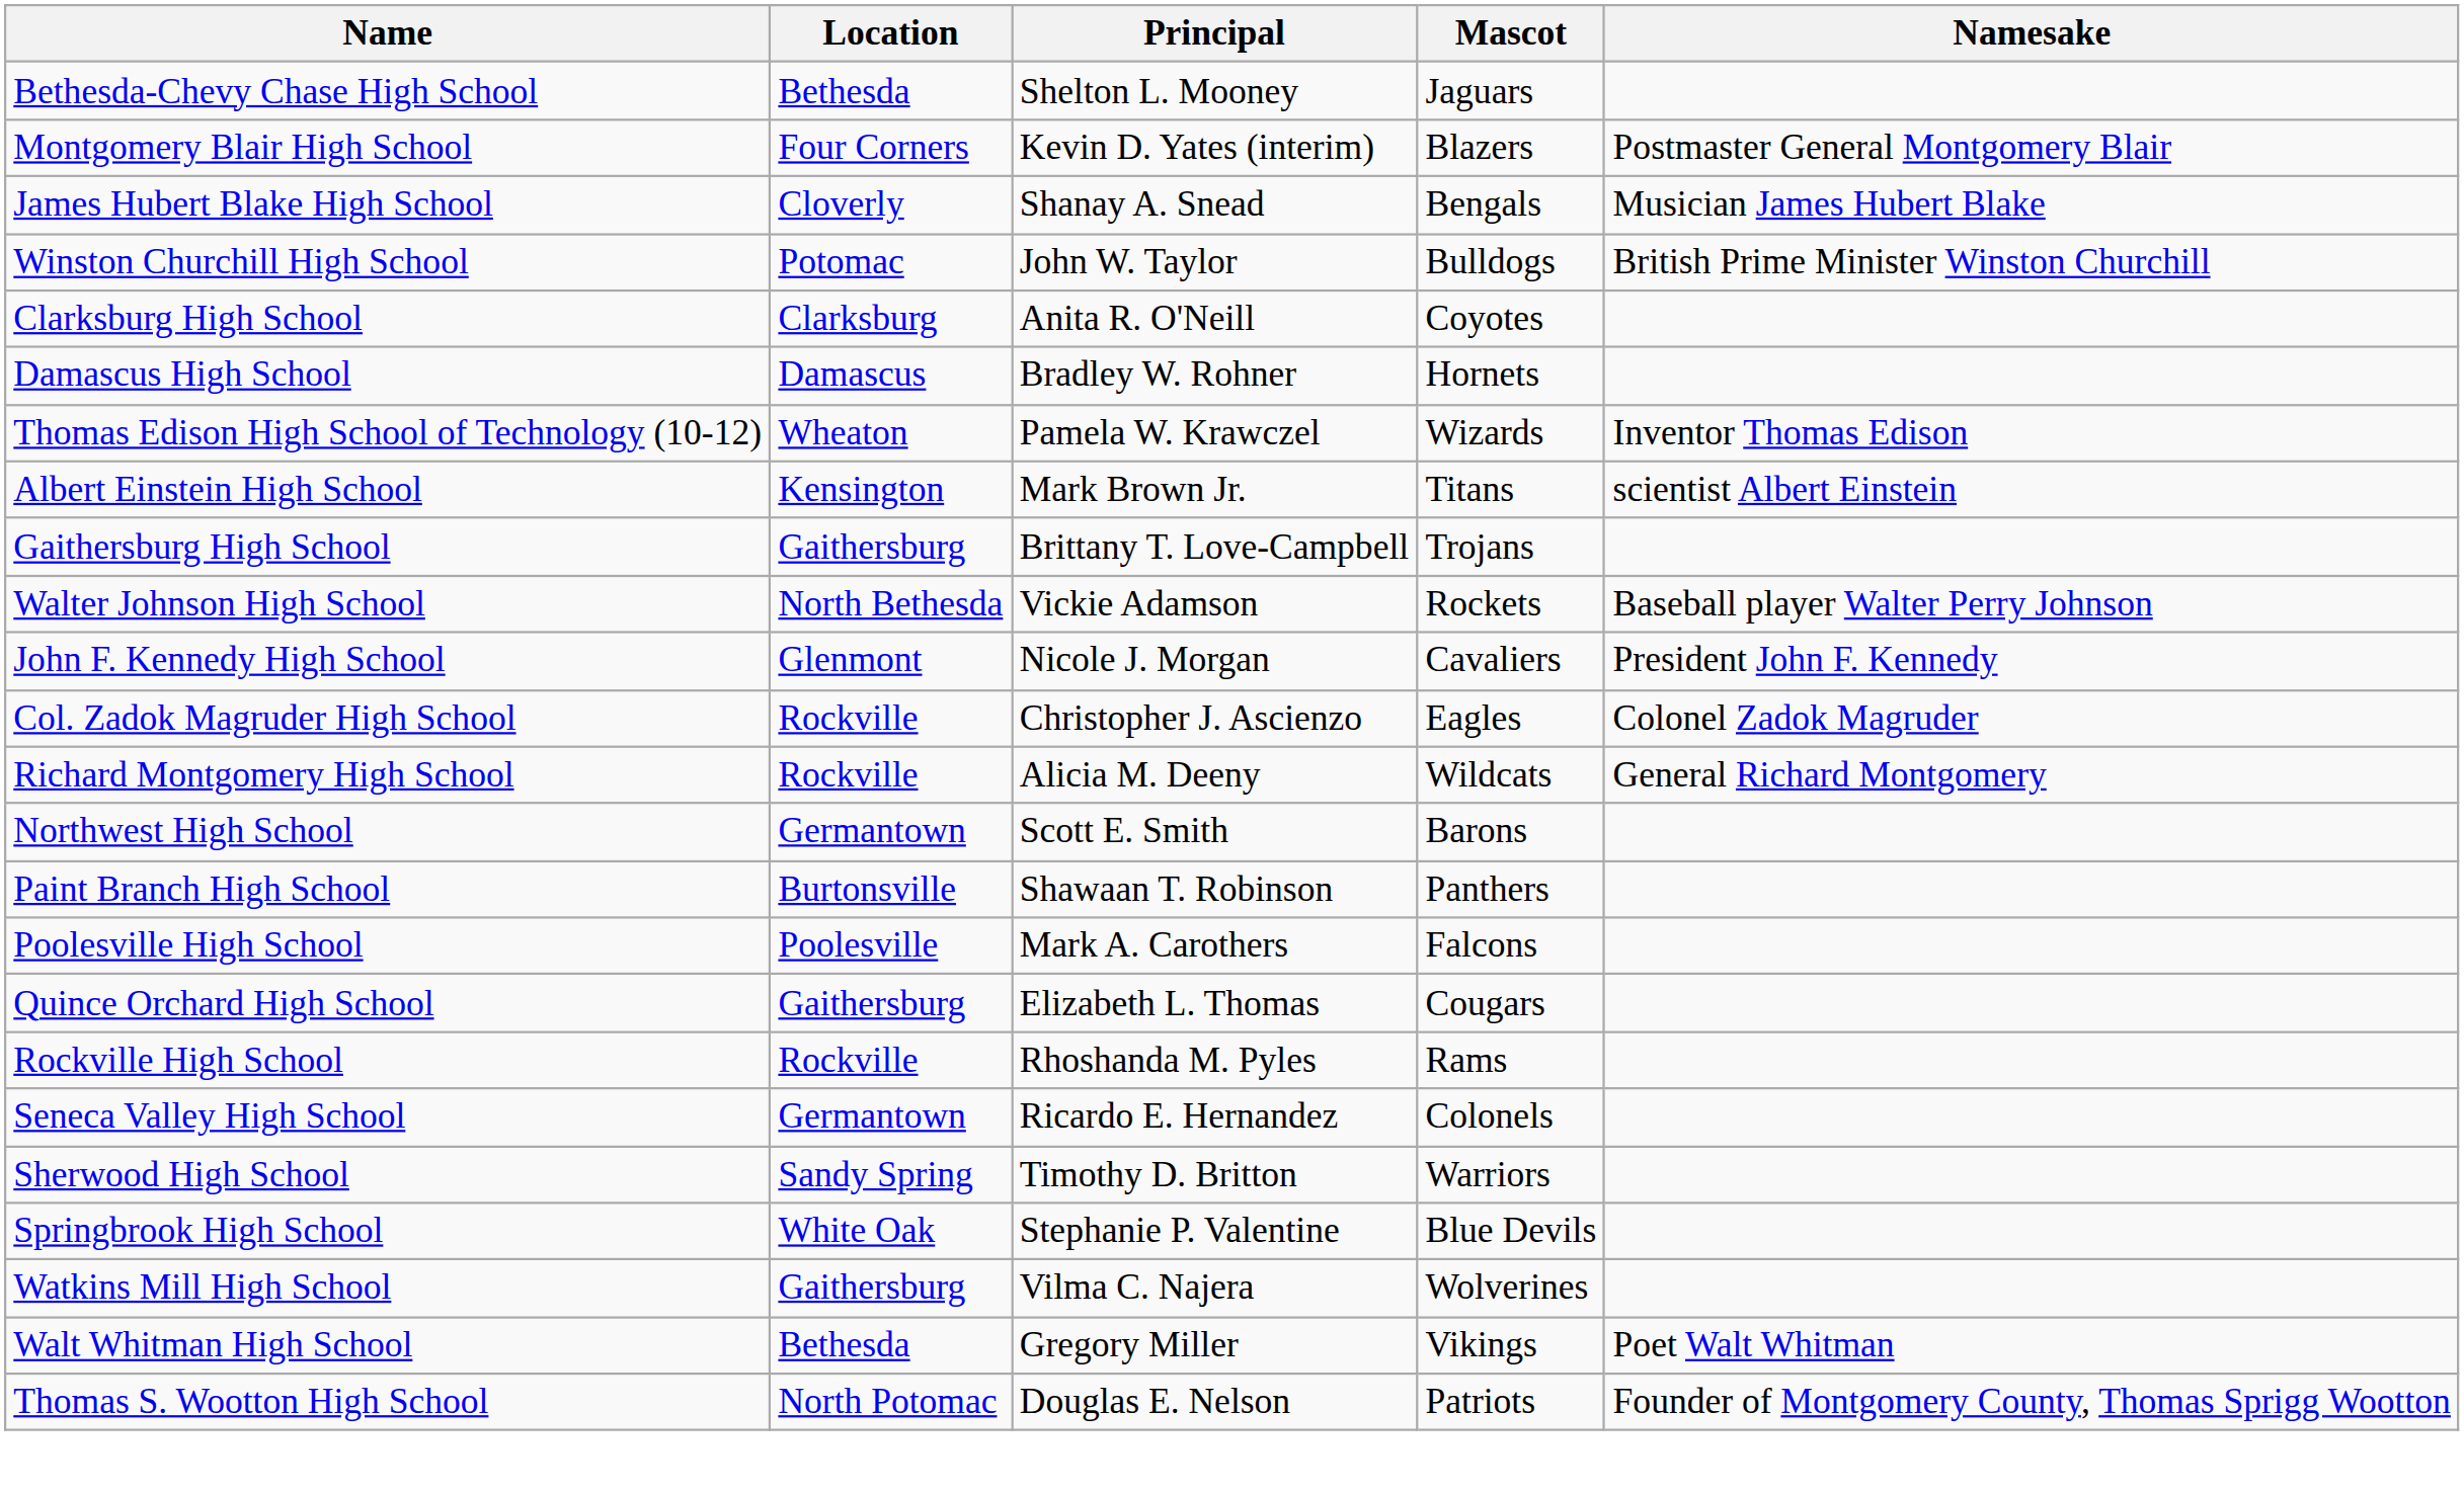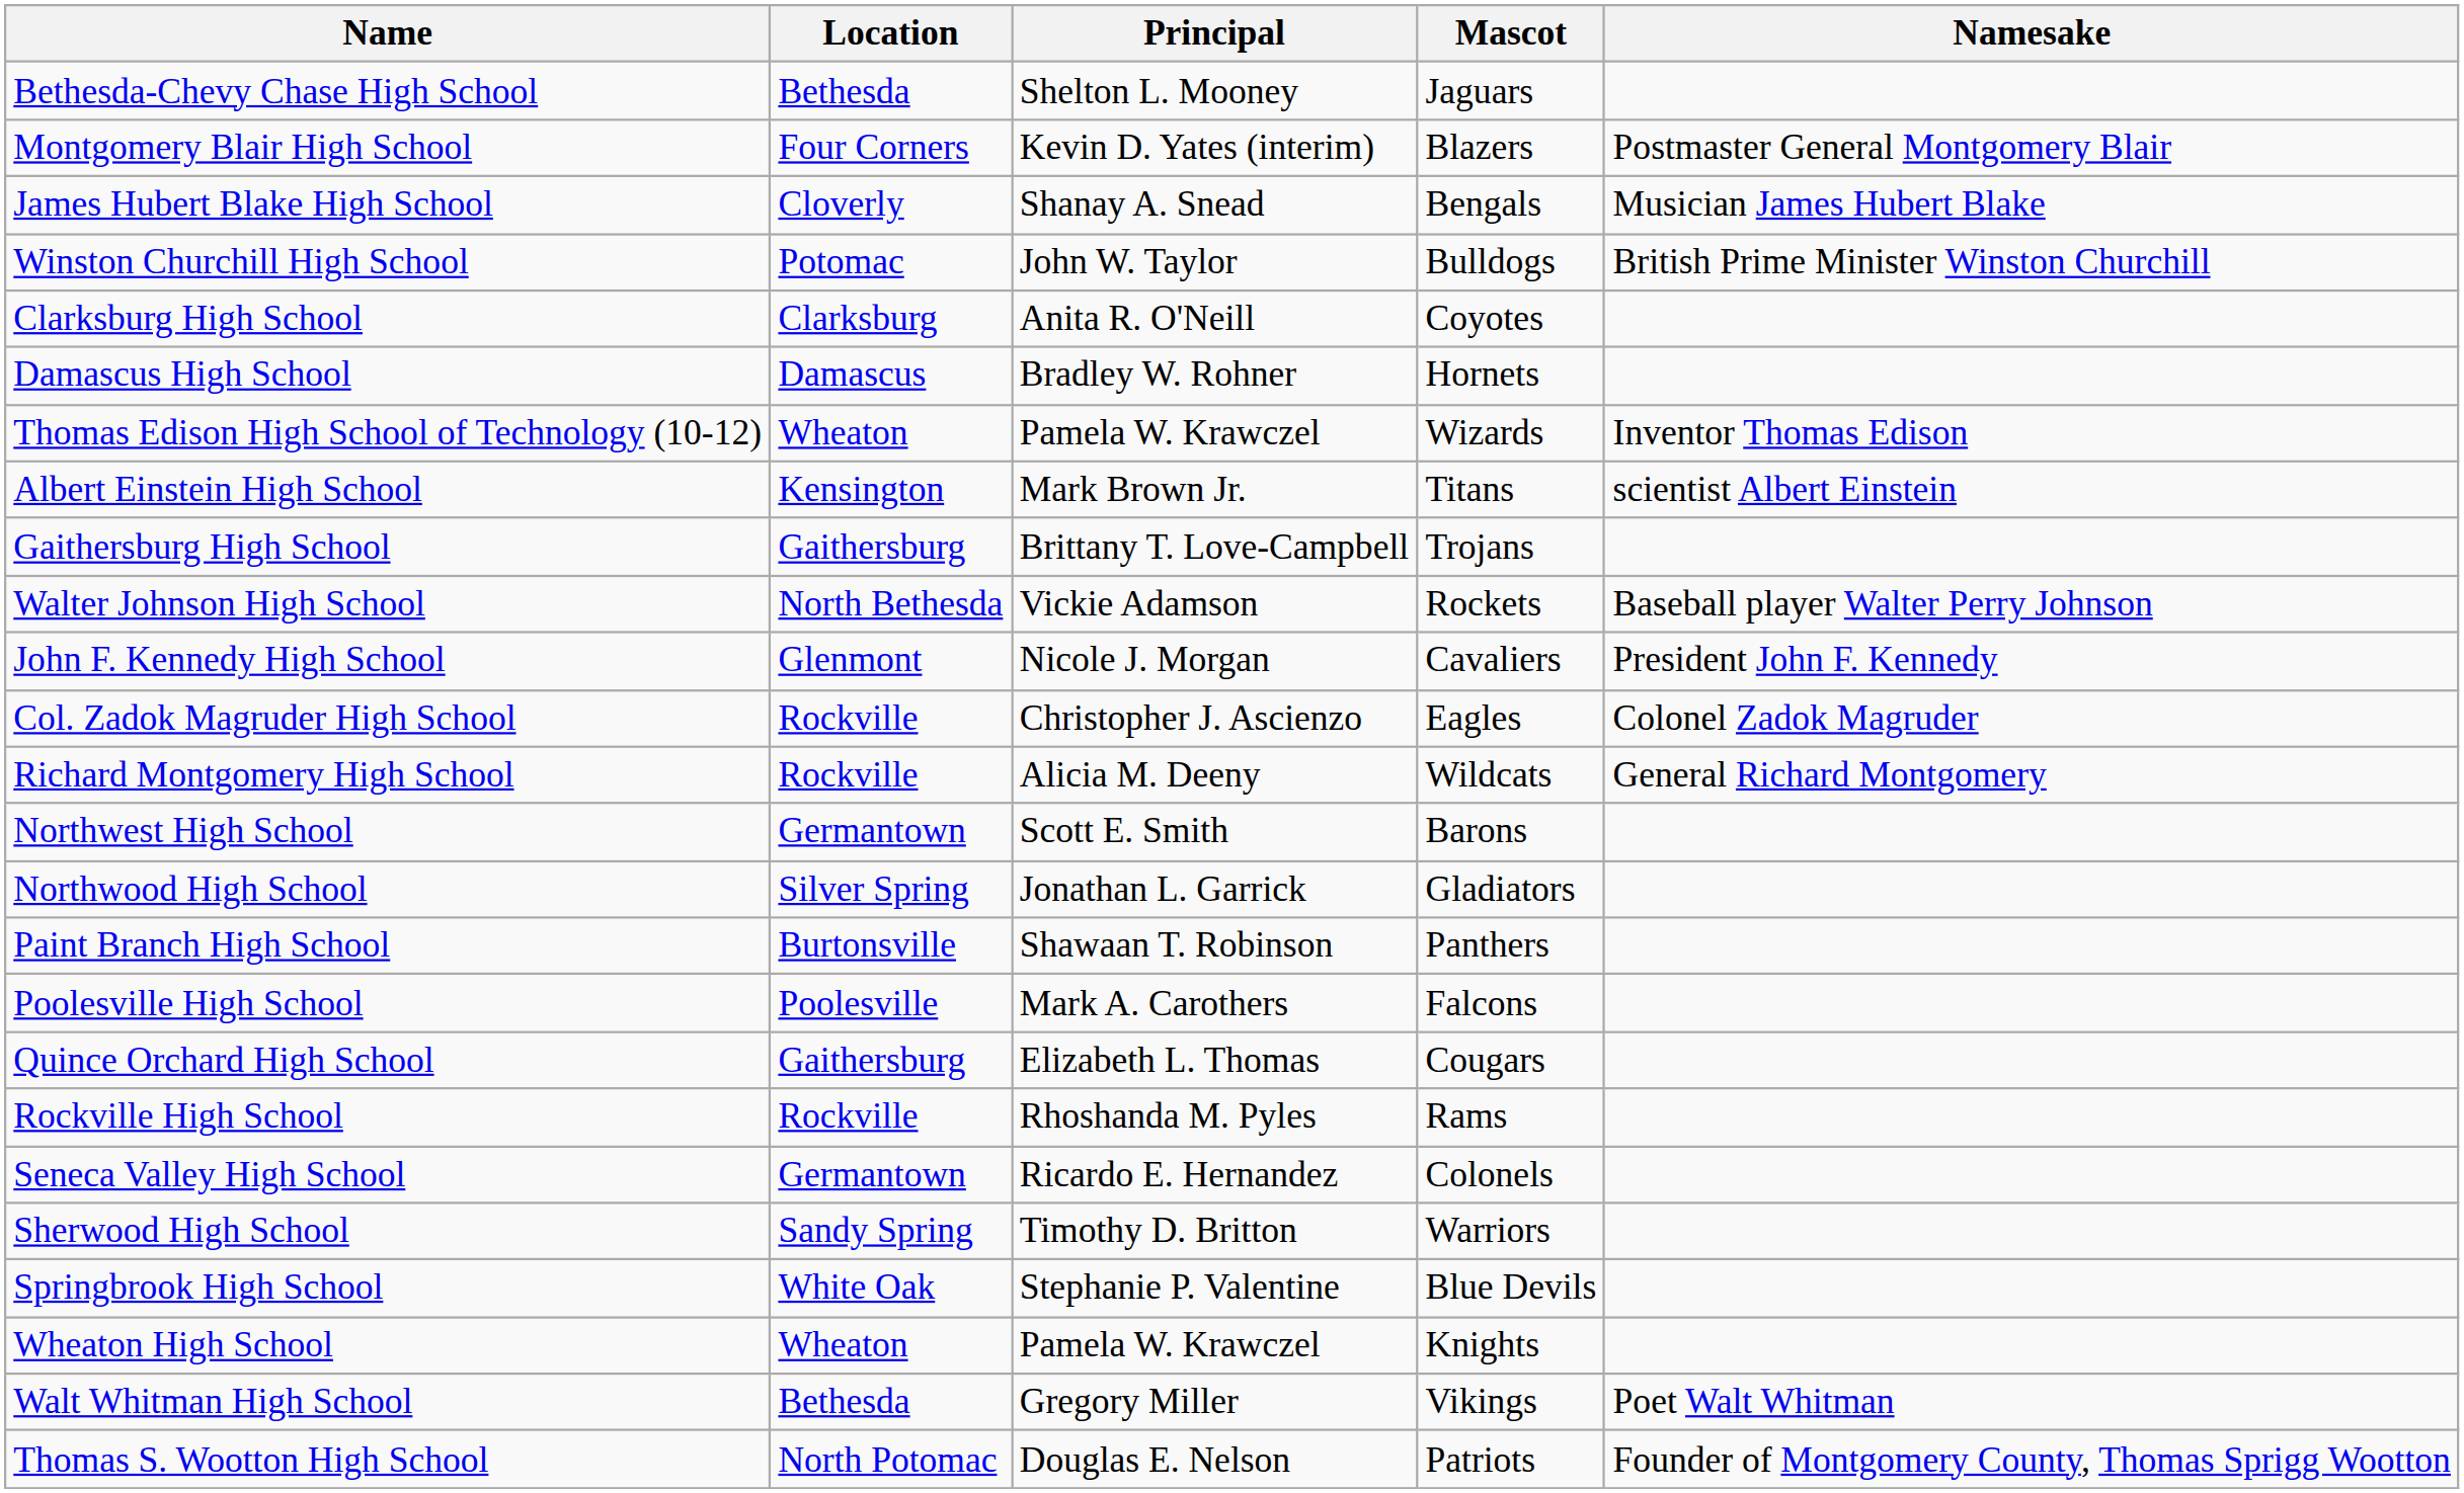 <table class="wikitable sortable">
 <tr>
 <th>Name</th>
 <th>Location</th>
 <th>Principal</th>
 <th>Mascot</th>
 <th>Namesake</th>
 </tr>
 <tr>
 <td><a href='#'>Bethesda-Chevy Chase High School</a></td>
 <td><a href='#'>Bethesda</a></td>
 <td>Shelton L. Mooney</td>
 <td>Jaguars</td>
 </tr>
 <tr>
 <td><a href='#'>Montgomery Blair High School</a></td>
 <td><a href='#'>Four Corners</a></td>
 <td>Kevin D. Yates (interim)</td>
 <td>Blazers</td>
 <td>Postmaster General <a href='#'>Montgomery Blair</a></td>
 </tr>
 <tr>
 <td><a href='#'>James Hubert Blake High School</a></td>
 <td><a href='#'>Cloverly</a></td>
 <td>Shanay A. Snead</td>
 <td>Bengals</td>
 <td>Musician <a href='#'>James Hubert Blake</a></td>
 </tr>
 <tr>
 <td><a href='#'>Winston Churchill High School</a></td>
 <td><a href='#'>Potomac</a></td>
 <td>John W. Taylor</td>
 <td>Bulldogs</td>
 <td>British Prime Minister <a href='#'>Winston Churchill</a></td>
 </tr>
 <tr>
 <td><a href='#'>Clarksburg High School</a></td>
 <td><a href='#'>Clarksburg</a></td>
 <td>Anita R. O'Neill</td>
 <td>Coyotes</td>
 <td></td>
 </tr>
 <tr>
 <td><a href='#'>Damascus High School</a></td>
 <td><a href='#'>Damascus</a></td>
 <td>Bradley W. Rohner</td>
 <td>Hornets</td>
 <td></td>
 </tr>
 <tr>
 <td><a href='#'>Thomas Edison High School of Technology</a> (10-12)</td>
 <td><a href='#'>Wheaton</a></td>
 <td>Pamela W. Krawczel</td>
 <td>Wizards</td>
 <td>Inventor <a href='#'>Thomas Edison</a></td>
 </tr>
 <tr>
 <td><a href='#'>Albert Einstein High School</a></td>
 <td><a href='#'>Kensington</a></td>
 <td>Mark Brown Jr.</td>
 <td>Titans</td>
 <td>scientist <a href='#'>Albert Einstein</a></td>
 </tr>
 <tr>
 <td><a href='#'>Gaithersburg High School</a></td>
 <td><a href='#'>Gaithersburg</a></td>
 <td>Brittany T. Love-Campbell</td>
 <td>Trojans</td>
 <td></td>
 </tr>
 <tr>
 <td><a href='#'>Walter Johnson High School</a></td>
 <td><a href='#'>North Bethesda</a></td>
 <td>Vickie Adamson</td>
 <td>Rockets</td>
 <td>Baseball player <a href='#'>Walter Perry Johnson</a></td>
 </tr>
 <tr>
 <td><a href='#'>John F. Kennedy High School</a></td>
 <td><a href='#'>Glenmont</a></td>
 <td>Nicole J. Morgan</td>
 <td>Cavaliers</td>
 <td>President <a href='#'>John F. Kennedy</a></td>
 </tr>
 <tr>
 <td><a href='#'>Col. Zadok Magruder High School</a></td>
 <td><a href='#'>Rockville</a></td>
 <td>Christopher J. Ascienzo</td>
 <td>Eagles</td>
 <td>Colonel <a href='#'>Zadok Magruder</a></td>
 </tr>
 <tr>
 <td><a href='#'>Richard Montgomery High School</a></td>
 <td><a href='#'>Rockville</a></td>
 <td>Alicia M. Deeny</td>
 <td>Wildcats</td>
 <td>General <a href='#'>Richard Montgomery</a></td>
 </tr>
 <tr>
 <td><a href='#'>Northwest High School</a></td>
 <td><a href='#'>Germantown</a></td>
 <td>Scott E. Smith</td>
 <td>Barons</td>
 <td></td>
 </tr>
 <tr>
+<td><a href='#'>Northwood High School</a></td>
+<td><a href='#'>Silver Spring</a></td>
+<td>Jonathan L. Garrick</td>
+<td>Gladiators</td>
+<td></td>
+</tr>
+<tr>
 <td><a href='#'>Paint Branch High School</a></td>
 <td><a href='#'>Burtonsville</a></td>
 <td>Shawaan T. Robinson</td>
 <td>Panthers</td>
 <td></td>
 </tr>
 <tr>
 <td><a href='#'>Poolesville High School</a></td>
 <td><a href='#'>Poolesville</a></td>
 <td>Mark A. Carothers</td>
 <td>Falcons</td>
 <td></td>
 </tr>
 <tr>
 <td><a href='#'>Quince Orchard High School</a></td>
 <td><a href='#'>Gaithersburg</a></td>
 <td>Elizabeth L. Thomas</td>
 <td>Cougars</td>
 <td></td>
 </tr>
 <tr>
 <td><a href='#'>Rockville High School</a></td>
 <td><a href='#'>Rockville</a></td>
 <td>Rhoshanda M. Pyles</td>
 <td>Rams</td>
 <td></td>
 </tr>
 <tr>
 <td><a href='#'>Seneca Valley High School</a></td>
 <td><a href='#'>Germantown</a></td>
 <td>Ricardo E. Hernandez</td>
 <td>Colonels</td>
 <td></td>
 </tr>
 <tr>
 <td><a href='#'>Sherwood High School</a></td>
 <td><a href='#'>Sandy Spring</a></td>
 <td>Timothy D. Britton</td>
 <td>Warriors</td>
 <td></td>
 </tr>
 <tr>
 <td><a href='#'>Springbrook High School</a></td>
 <td><a href='#'>White Oak</a></td>
 <td>Stephanie P. Valentine</td>
 <td>Blue Devils</td>
 <td></td>
 </tr>
 <tr>
-<td><a href='#'>Watkins Mill High School</a></td>
-<td><a href='#'>Gaithersburg</a></td>
-<td>Vilma C. Najera</td>
-<td>Wolverines</td>
+<td><a href='#'>Wheaton High School</a></td>
+<td><a href='#'>Wheaton</a></td>
+<td>Pamela W. Krawczel</td>
+<td>Knights</td>
 <td></td>
 </tr>
 <tr>
 <td><a href='#'>Walt Whitman High School</a></td>
 <td><a href='#'>Bethesda</a></td>
 <td>Gregory Miller</td>
 <td>Vikings</td>
 <td>Poet <a href='#'>Walt Whitman</a></td>
 </tr>
 <tr>
 <td><a href='#'>Thomas S. Wootton High School</a></td>
 <td><a href='#'>North Potomac</a></td>
 <td>Douglas E. Nelson</td>
 <td>Patriots</td>
 <td>Founder of <a href='#'>Montgomery County</a>, <a href='#'>Thomas Sprigg Wootton</a></td>
 </tr>
 </table>
